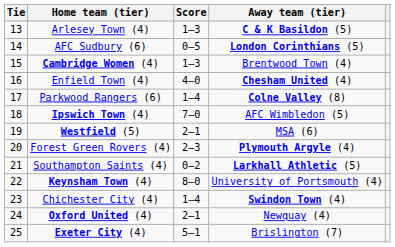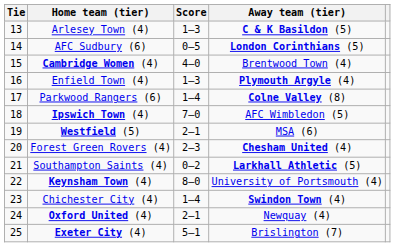 <table class="wikitable" style="text-align:center; font-size:85%">
 <tr>
 <th>Tie</th>
 <th>Home team (tier)</th>
 <th>Score</th>
 <th>Away team (tier)</th>
 <th></th>
 </tr>
 <tr>
 <td>13</td>
 <td><a href='#'>Arlesey Town</a> (4)</td>
 <td>1–3</td>
 <td><strong><a href='#'>C & K Basildon</a></strong> (5)</td>
 <td></td>
 </tr>
 <tr>
 <td>14</td>
 <td><a href='#'>AFC Sudbury</a> (6)</td>
 <td>0–5</td>
 <td><strong><a href='#'>London Corinthians</a></strong> (5)</td>
 <td></td>
 </tr>
 <tr>
 <td>15</td>
 <td><strong><a href='#'>Cambridge Women</a></strong> (4)</td>
-<td>1–3</td>
+<td>4–0</td>
 <td><a href='#'>Brentwood Town</a> (4)</td>
 <td></td>
 </tr>
 <tr>
 <td>16</td>
 <td><a href='#'>Enfield Town</a> (4)</td>
-<td>4–0</td>
-<td><strong><a href='#'>Chesham United</a></strong> (4)</td>
+<td>1–3</td>
+<td><strong><a href='#'>Plymouth Argyle</a></strong> (4)</td>
 <td></td>
 </tr>
 <tr>
 <td>17</td>
 <td><a href='#'>Parkwood Rangers</a> (6)</td>
 <td>1–4</td>
 <td><strong><a href='#'>Colne Valley</a></strong> (8)</td>
 <td></td>
 </tr>
 <tr>
 <td>18</td>
 <td><strong><a href='#'>Ipswich Town</a></strong> (4)</td>
 <td>7–0</td>
 <td><a href='#'>AFC Wimbledon</a> (5)</td>
 <td></td>
 </tr>
 <tr>
 <td>19</td>
 <td><strong><a href='#'>Westfield</a></strong> (5)</td>
 <td>2–1</td>
 <td><a href='#'>MSA</a> (6)</td>
 <td></td>
 </tr>
 <tr>
 <td>20</td>
 <td><a href='#'>Forest Green Rovers</a> (4)</td>
 <td>2–3 </td>
-<td><strong><a href='#'>Plymouth Argyle</a></strong> (4)</td>
+<td><strong><a href='#'>Chesham United</a></strong> (4)</td>
 <td></td>
 </tr>
 <tr>
 <td>21</td>
 <td><a href='#'>Southampton Saints</a> (4)</td>
 <td>0–2 </td>
 <td><strong><a href='#'>Larkhall Athletic</a></strong> (5)</td>
 <td></td>
 </tr>
 <tr>
 <td>22</td>
 <td><strong><a href='#'>Keynsham Town</a></strong> (4)</td>
 <td>8–0</td>
 <td><a href='#'>University of Portsmouth</a> (4)</td>
 <td></td>
 </tr>
 <tr>
 <td>23</td>
 <td><a href='#'>Chichester City</a> (4)</td>
 <td>1–4</td>
 <td><strong><a href='#'>Swindon Town</a></strong> (4)</td>
 <td></td>
 </tr>
 <tr>
 <td>24</td>
 <td><strong><a href='#'>Oxford United</a></strong> (4)</td>
 <td>2–1</td>
 <td><a href='#'>Newquay</a> (4)</td>
 <td></td>
 </tr>
 <tr>
 <td>25</td>
 <td><strong><a href='#'>Exeter City</a></strong> (4)</td>
 <td>5–1</td>
 <td><a href='#'>Brislington</a> (7)</td>
 <td></td>
 </tr>
 </table>
